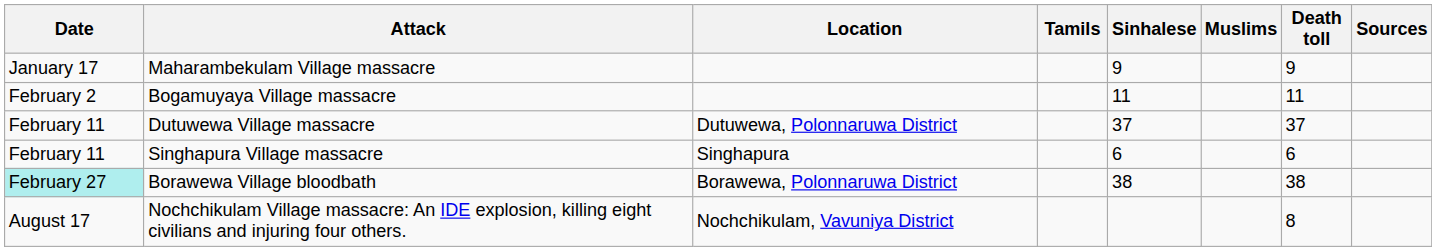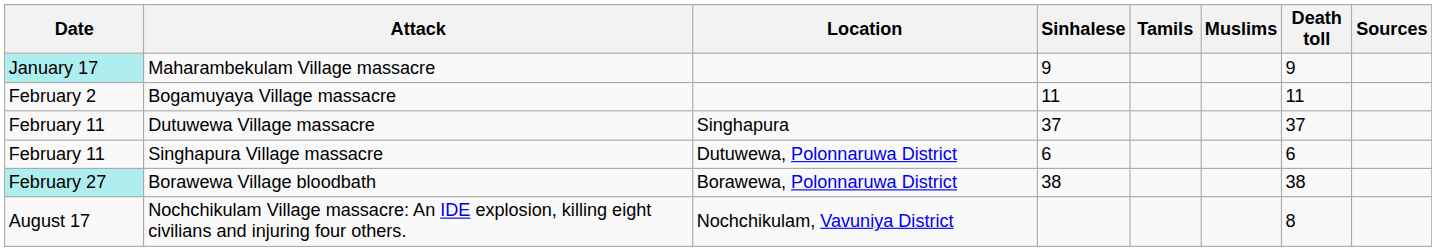 <table class="wikitable" style="width:100%;">
 <tr>
 <th width="10%">Date</th>
 <th width="40%">Attack</th>
 <th width="25%">Location</th>
+<th width="5%">Sinhalese</th>
 <th width="5%">Tamils</th>
-<th width="5%">Sinhalese</th>
 <th width="5%">Muslims</th>
 <th width="5%">Death toll</th>
 <th width="5%">Sources</th>
 </tr>
 <tr>
-<td>January 17</td>
+<td style="background: paleturquoise;">January 17</td>
 <td>Maharambekulam Village massacre</td>
 <td></td>
+<td>9</td>
 <td></td>
-<td>9</td>
 <td></td>
 <td>9</td>
 <td></td>
 </tr>
 <tr>
 <td>February 2</td>
 <td>Bogamuyaya Village massacre</td>
 <td></td>
+<td>11</td>
 <td></td>
-<td>11</td>
 <td></td>
 <td>11</td>
 <td></td>
 </tr>
 <tr>
 <td>February 11</td>
 <td>Dutuwewa Village massacre</td>
-<td>Dutuwewa, <a href='#'>Polonnaruwa District</a></td>
+<td>Singhapura</td>
+<td>37</td>
 <td></td>
-<td>37</td>
 <td></td>
 <td>37</td>
 <td></td>
 </tr>
 <tr>
 <td>February 11</td>
 <td>Singhapura Village massacre</td>
-<td>Singhapura</td>
+<td>Dutuwewa, <a href='#'>Polonnaruwa District</a></td>
+<td>6</td>
 <td></td>
-<td>6</td>
 <td></td>
 <td>6</td>
 <td></td>
 </tr>
 <tr>
 <td style="background: paleturquoise;">February 27</td>
 <td>Borawewa Village bloodbath</td>
 <td>Borawewa, <a href='#'>Polonnaruwa District</a></td>
+<td>38</td>
 <td></td>
-<td>38</td>
 <td></td>
 <td>38</td>
 <td></td>
 </tr>
 <tr>
 <td>August 17</td>
 <td>Nochchikulam Village massacre: An <a href='#'>IDE</a> explosion, killing eight civilians and injuring four others.</td>
 <td>Nochchikulam, <a href='#'>Vavuniya District</a></td>
 <td></td>
 <td></td>
 <td></td>
 <td>8</td>
 <td></td>
 </tr>
 </table>
